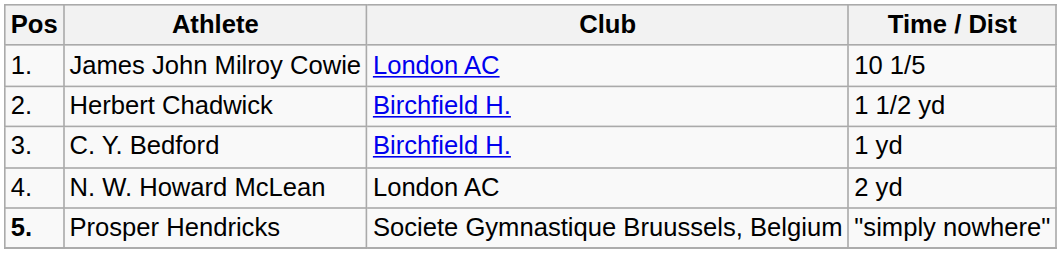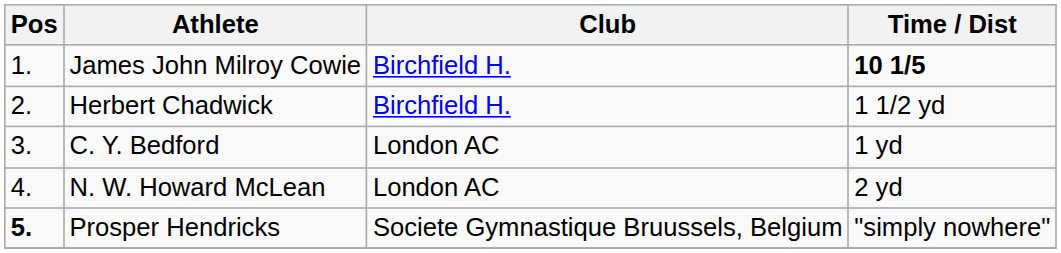 <table class="wikitable">
 <tr>
 <th>Pos</th>
 <th>Athlete</th>
 <th>Club</th>
 <th>Time / Dist</th>
 </tr>
 <tr>
 <td>1.</td>
 <td>James John Milroy Cowie</td>
-<td><a href='#'>London AC</a></td>
-<td>10 1/5</td>
+<td><a href='#'>Birchfield H.</a></td>
+<td><strong>10 1/5</strong></td>
 </tr>
 <tr>
 <td>2.</td>
 <td>Herbert Chadwick</td>
 <td><a href='#'>Birchfield H.</a></td>
 <td>1 1/2 yd</td>
 </tr>
 <tr>
 <td>3.</td>
 <td>C. Y. Bedford</td>
-<td><a href='#'>Birchfield H.</a></td>
+<td>London AC</td>
 <td>1 yd</td>
 </tr>
 <tr>
 <td>4.</td>
 <td>N. W. Howard McLean</td>
 <td>London AC</td>
 <td>2 yd</td>
 </tr>
 <tr>
 <td><strong>5.</strong></td>
 <td>Prosper Hendricks</td>
 <td>Societe Gymnastique Bruussels, Belgium</td>
 <td>"simply nowhere"</td>
 </tr>
 <tr>
 </tr>
 </table>
